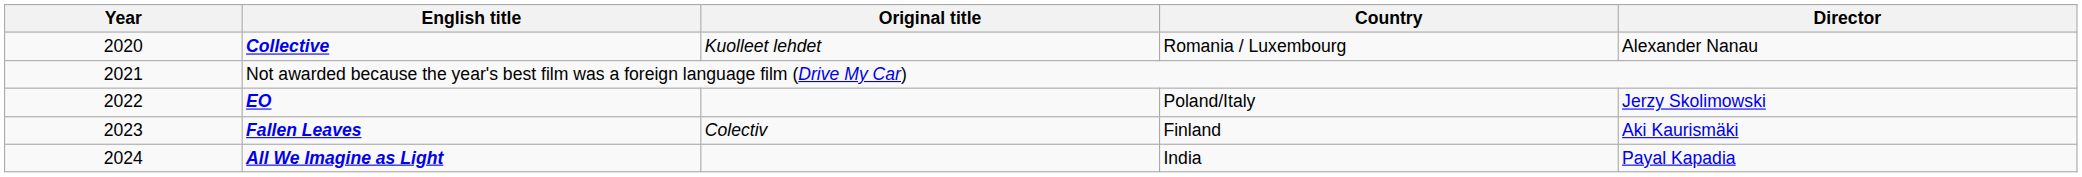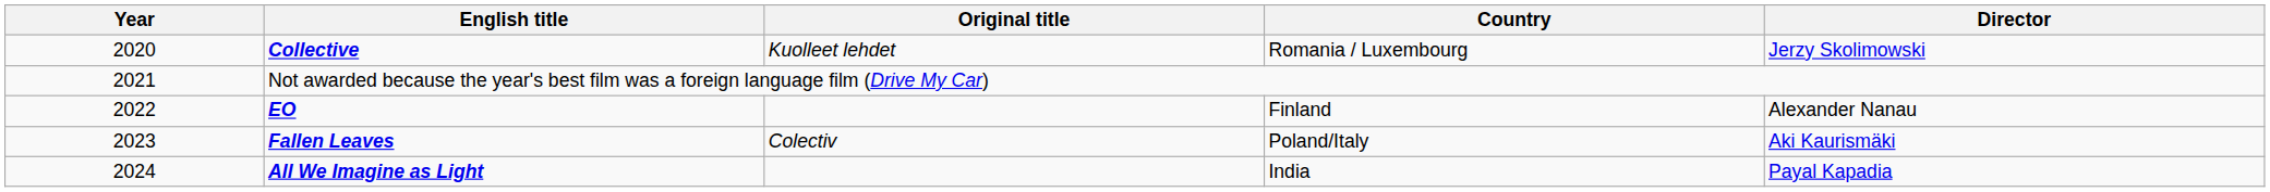 <table class="wikitable" width="95%" cellpadding="5">
 <tr>
 <th width="100"><strong>Year</strong></th>
 <th width="200"><strong>English title</strong></th>
 <th width="200"><strong>Original title</strong></th>
 <th width="200"><strong>Country</strong></th>
 <th width="200"><strong>Director</strong></th>
 </tr>
 <tr>
 <td style="text-align:center;">2020</td>
 <td><strong><em><a href='#'>Collective</a></em></strong></td>
 <td><em>Kuolleet lehdet</em></td>
 <td>Romania / Luxembourg</td>
-<td>Alexander Nanau</td>
+<td><a href='#'>Jerzy Skolimowski</a></td>
 </tr>
 <tr>
 <td style="text-align:center;">2021</td>
 <td colspan="4">Not awarded because the year's best film was a foreign language film (<em><a href='#'>Drive My Car</a></em>)</td>
 </tr>
 <tr>
 <td style="text-align:center;">2022</td>
 <td><strong><em><a href='#'>EO</a></em></strong></td>
 <td></td>
-<td>Poland/Italy</td>
-<td><a href='#'>Jerzy Skolimowski</a></td>
+<td>Finland</td>
+<td>Alexander Nanau</td>
 </tr>
 <tr>
 <td style="text-align:center;">2023</td>
 <td><strong><em><a href='#'>Fallen Leaves</a></em></strong></td>
 <td><em>Colectiv</em></td>
-<td>Finland</td>
+<td>Poland/Italy</td>
 <td><a href='#'>Aki Kaurismäki</a></td>
 </tr>
 <tr>
 <td style="text-align:center;">2024</td>
 <td><strong><em><a href='#'>All We Imagine as Light</a></em></strong></td>
 <td></td>
 <td>India</td>
 <td><a href='#'>Payal Kapadia</a></td>
 </tr>
 </table>
